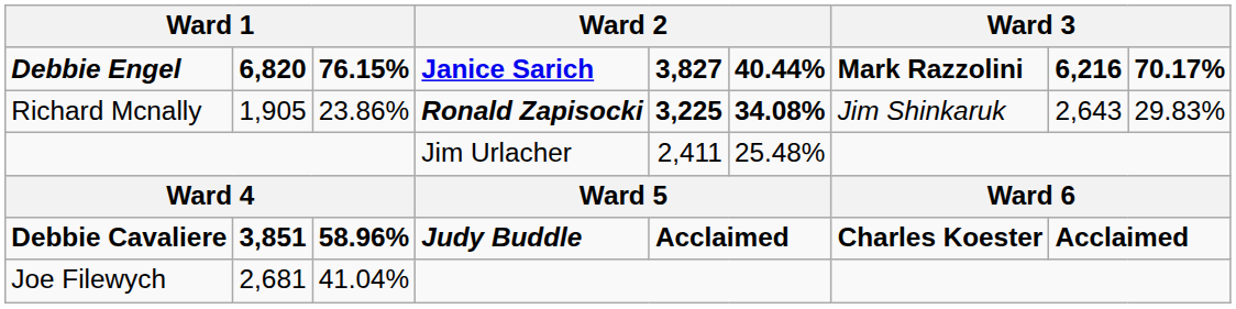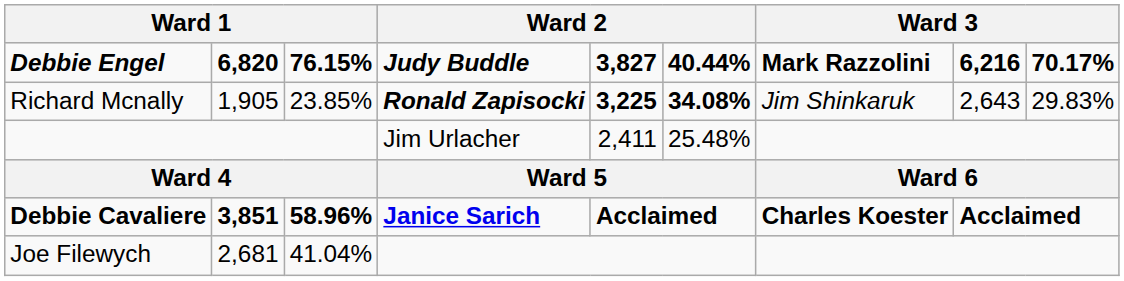 <table class="wikitable">
 <tr>
 <th colspan="3"><strong>Ward 1</strong></th>
 <th colspan="3"><strong>Ward 2</strong></th>
 <th colspan="3"><strong>Ward 3</strong></th>
 </tr>
 <tr>
 <td><strong><em>Debbie Engel</em></strong></td>
 <td align="right"><strong>6,820</strong></td>
 <td align="right"><strong>76.15%</strong></td>
-<td><strong><a href='#'>Janice Sarich</a></strong></td>
+<td><strong><em>Judy Buddle</em></strong></td>
 <td align="right"><strong>3,827</strong></td>
 <td align="right"><strong>40.44%</strong></td>
 <td><strong>Mark Razzolini</strong></td>
 <td align="right"><strong>6,216</strong></td>
 <td align="right"><strong>70.17%</strong></td>
 </tr>
 <tr>
 <td>Richard Mcnally</td>
 <td align="right">1,905</td>
-<td align="right">23.86%</td>
+<td align="right">23.85%</td>
 <td><strong><em>Ronald Zapisocki</em></strong></td>
 <td align="right"><strong>3,225</strong></td>
 <td align="right"><strong>34.08%</strong></td>
 <td><em>Jim Shinkaruk</em></td>
 <td align="right">2,643</td>
 <td align="right">29.83%</td>
 </tr>
 <tr>
 <td colspan="3"></td>
 <td>Jim Urlacher</td>
 <td align="right">2,411</td>
 <td align="right">25.48%</td>
 <td colspan="3"></td>
 </tr>
 <tr>
 <th colspan="3"><strong>Ward 4</strong></th>
 <th colspan="3"><strong>Ward 5</strong></th>
 <th colspan="3"><strong>Ward 6</strong></th>
 </tr>
 <tr>
 <td><strong>Debbie Cavaliere</strong></td>
 <td align="right"><strong>3,851</strong></td>
 <td align="right"><strong>58.96%</strong></td>
-<td><strong><em>Judy Buddle</em></strong></td>
+<td><strong><a href='#'>Janice Sarich</a></strong></td>
 <td colspan="2"><strong>Acclaimed</strong></td>
 <td><strong>Charles Koester</strong></td>
 <td colspan="2"><strong>Acclaimed</strong></td>
 </tr>
 <tr>
 <td>Joe Filewych</td>
 <td align="right">2,681</td>
 <td align="right">41.04%</td>
 <td colspan="3"></td>
 <td colspan="3"></td>
 </tr>
 </table>
